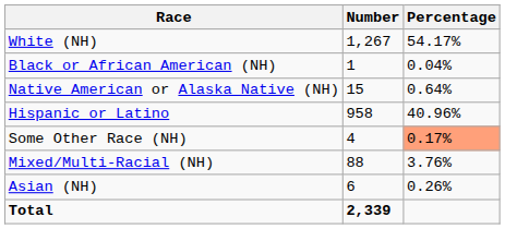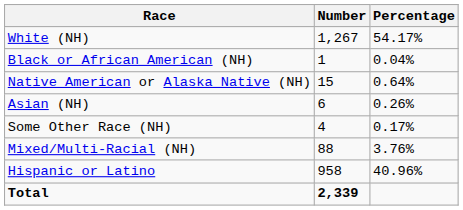 <table class="wikitable">
 <tr>
 <th>Race</th>
 <th>Number</th>
 <th>Percentage</th>
 </tr>
 <tr>
 <td><a href='#'>White</a> (NH)</td>
 <td>1,267</td>
 <td>54.17%</td>
 </tr>
 <tr>
 <td><a href='#'>Black or African American</a> (NH)</td>
 <td>1</td>
 <td>0.04%</td>
 </tr>
 <tr>
 <td><a href='#'>Native American</a> or <a href='#'>Alaska Native</a> (NH)</td>
 <td>15</td>
 <td>0.64%</td>
 </tr>
 <tr>
-<td><a href='#'>Hispanic or Latino</a></td>
-<td>958</td>
-<td>40.96%</td>
+<td><a href='#'>Asian</a> (NH)</td>
+<td>6</td>
+<td>0.26%</td>
 </tr>
 <tr>
 <td>Some Other Race (NH)</td>
 <td>4</td>
-<td style="background: lightsalmon;">0.17%</td>
+<td>0.17%</td>
 </tr>
 <tr>
 <td><a href='#'>Mixed/Multi-Racial</a> (NH)</td>
 <td>88</td>
 <td>3.76%</td>
 </tr>
 <tr>
-<td><a href='#'>Asian</a> (NH)</td>
-<td>6</td>
-<td>0.26%</td>
+<td><a href='#'>Hispanic or Latino</a></td>
+<td>958</td>
+<td>40.96%</td>
 </tr>
 <tr>
 <td><strong>Total</strong></td>
 <td><strong>2,339</strong></td>
 <td></td>
 </tr>
 </table>
